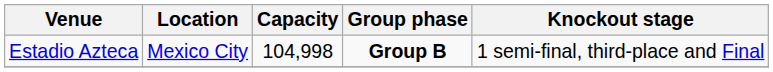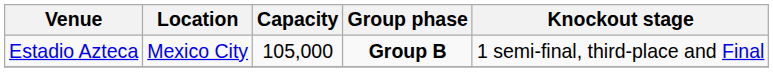 <table class="sortable plainrowheaders wikitable">
 <tr>
 <th scope="col">Venue</th>
 <th scope="col">Location</th>
 <th scope="col">Capacity</th>
 <th scope="col">Group phase</th>
 <th scope="col">Knockout stage</th>
 </tr>
 <tr>
 <td align=right><a href='#'>Estadio Azteca</a></td>
 <td align=center><a href='#'>Mexico City</a></td>
-<td align=center>104,998</td>
+<td align=center>105,000</td>
 <td align=center><strong>Group B</strong></td>
 <td align=center>1 semi-final, third-place and <a href='#'>Final</a></td>
 </tr>
 <tr>
 </tr>
 </table>
